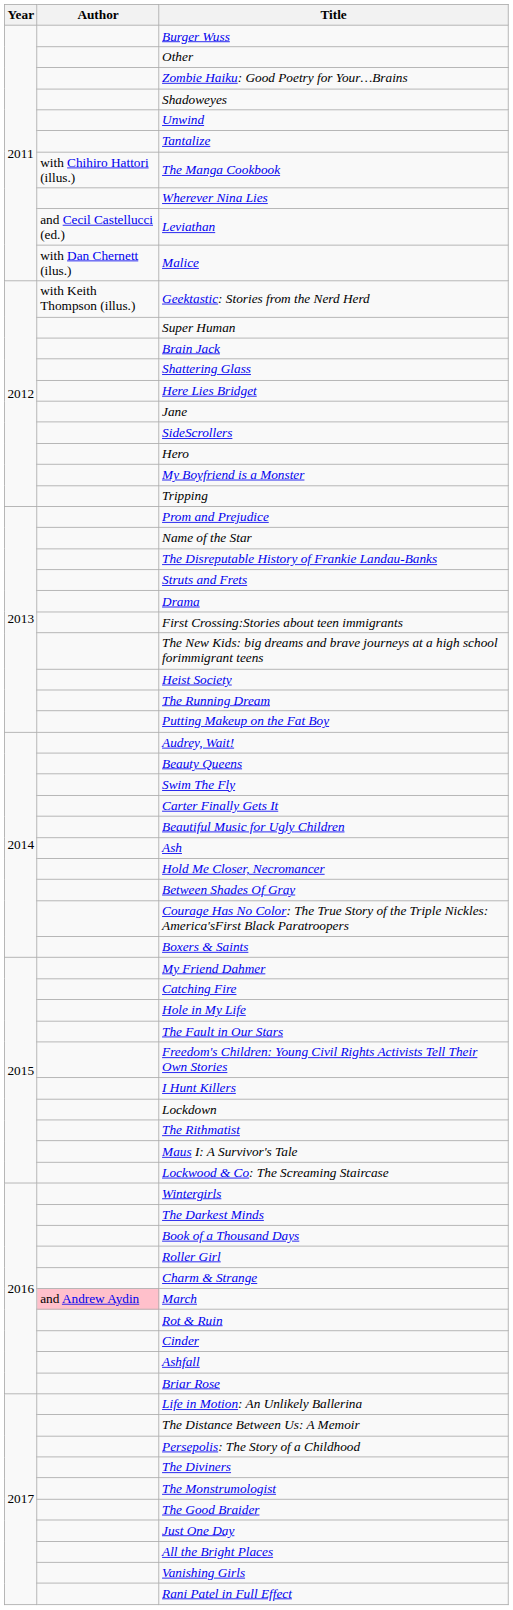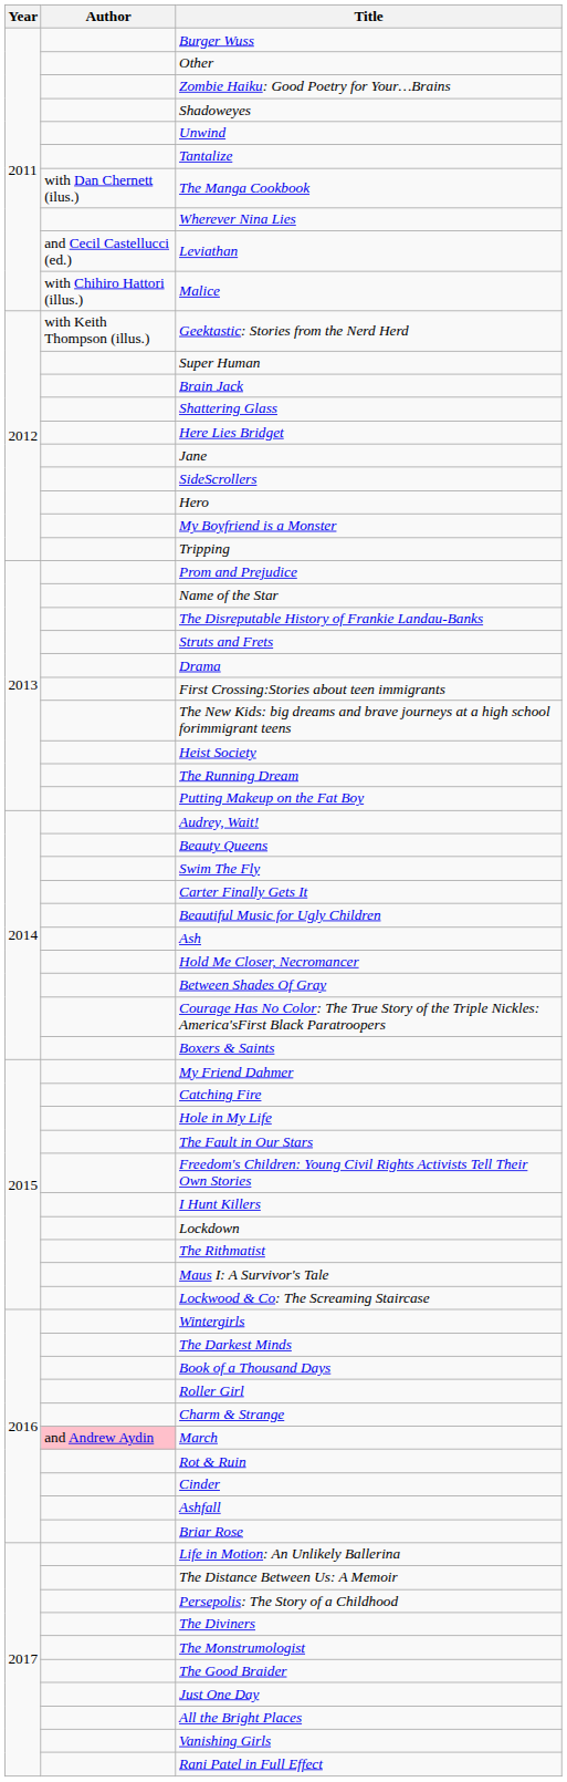 <table class="wikitable sortable">
 <tr>
 <th>Year</th>
 <th>Author</th>
 <th>Title</th>
 </tr>
 <tr>
 <td rowspan="10">2011</td>
 <td></td>
 <td><em><a href='#'>Burger Wuss</a></em></td>
 </tr>
 <tr>
 <td></td>
 <td><em>Other</em></td>
 </tr>
 <tr>
 <td></td>
 <td><em><a href='#'>Zombie Haiku</a>: Good Poetry for Your…Brains</em></td>
 </tr>
 <tr>
 <td></td>
 <td><em>Shadoweyes</em></td>
 </tr>
 <tr>
 <td></td>
 <td><a href='#'><em>Unwind</em></a></td>
 </tr>
 <tr>
 <td></td>
 <td><a href='#'><em>Tantalize</em></a></td>
 </tr>
 <tr>
-<td> with <a href='#'>Chihiro Hattori</a> (illus.)</td>
+<td> with <a href='#'>Dan Chernett</a> (ilus.)</td>
 <td><em><a href='#'>The Manga Cookbook</a></em></td>
 </tr>
 <tr>
 <td></td>
 <td><em><a href='#'>Wherever Nina Lies</a></em></td>
 </tr>
 <tr>
 <td> and <a href='#'>Cecil Castellucci</a> (ed.)</td>
 <td><a href='#'><em>Leviathan</em></a></td>
 </tr>
 <tr>
-<td> with <a href='#'>Dan Chernett</a> (ilus.)</td>
+<td> with <a href='#'>Chihiro Hattori</a> (illus.)</td>
 <td><a href='#'><em>Malice</em></a></td>
 </tr>
 <tr>
 <td rowspan="10">2012</td>
 <td> with Keith Thompson (illus.)</td>
 <td><em><a href='#'>Geektastic</a>: Stories from the Nerd Herd</em></td>
 </tr>
 <tr>
 <td></td>
 <td><em>Super Human</em></td>
 </tr>
 <tr>
 <td></td>
 <td><em><a href='#'>Brain Jack</a></em></td>
 </tr>
 <tr>
 <td></td>
 <td><em><a href='#'>Shattering Glass</a></em></td>
 </tr>
 <tr>
 <td></td>
 <td><em><a href='#'>Here Lies Bridget</a></em></td>
 </tr>
 <tr>
 <td></td>
 <td><em>Jane</em></td>
 </tr>
 <tr>
 <td></td>
 <td><em><a href='#'>SideScrollers</a></em></td>
 </tr>
 <tr>
 <td></td>
 <td><em>Hero</em></td>
 </tr>
 <tr>
 <td></td>
 <td><em><a href='#'>My Boyfriend is a Monster</a></em></td>
 </tr>
 <tr>
 <td></td>
 <td><em>Tripping</em></td>
 </tr>
 <tr>
 <td rowspan="10">2013</td>
 <td></td>
 <td><em><a href='#'>Prom and Prejudice</a></em></td>
 </tr>
 <tr>
 <td></td>
 <td><em>Name of the Star</em></td>
 </tr>
 <tr>
 <td></td>
 <td><em><a href='#'>The Disreputable History of Frankie Landau-Banks</a></em></td>
 </tr>
 <tr>
 <td></td>
 <td><em><a href='#'>Struts and Frets</a></em></td>
 </tr>
 <tr>
 <td></td>
 <td><a href='#'><em>Drama</em></a></td>
 </tr>
 <tr>
 <td></td>
 <td><em>First Crossing:Stories about teen immigrants</em></td>
 </tr>
 <tr>
 <td></td>
 <td><em>The New Kids: big dreams and brave journeys at a high school forimmigrant teens</em></td>
 </tr>
 <tr>
 <td></td>
 <td><em><a href='#'>Heist Society</a></em></td>
 </tr>
 <tr>
 <td></td>
 <td><em><a href='#'>The Running Dream</a></em></td>
 </tr>
 <tr>
 <td></td>
 <td><em><a href='#'>Putting Makeup on the Fat Boy</a></em></td>
 </tr>
 <tr>
 <td rowspan="10">2014</td>
 <td></td>
 <td><em><a href='#'>Audrey, Wait!</a></em></td>
 </tr>
 <tr>
 <td></td>
 <td><a href='#'><em>Beauty Queens</em></a></td>
 </tr>
 <tr>
 <td></td>
 <td><em><a href='#'>Swim The Fly</a></em></td>
 </tr>
 <tr>
 <td></td>
 <td><em><a href='#'>Carter Finally Gets It</a></em></td>
 </tr>
 <tr>
 <td></td>
 <td><a href='#'><em>Beautiful Music for Ugly Children</em></a></td>
 </tr>
 <tr>
 <td></td>
 <td><a href='#'><em>Ash</em></a></td>
 </tr>
 <tr>
 <td></td>
 <td><em><a href='#'>Hold Me Closer, Necromancer</a></em></td>
 </tr>
 <tr>
 <td></td>
 <td><a href='#'><em>Between Shades Of Gray</em></a></td>
 </tr>
 <tr>
 <td></td>
 <td><em><a href='#'>Courage Has No Color</a>: The True Story of the Triple Nickles: America'sFirst Black Paratroopers</em></td>
 </tr>
 <tr>
 <td></td>
 <td><a href='#'><em>Boxers & Saints</em></a></td>
 </tr>
 <tr>
 <td rowspan="10">2015</td>
 <td></td>
 <td><em><a href='#'>My Friend Dahmer</a></em></td>
 </tr>
 <tr>
 <td></td>
 <td><em><a href='#'>Catching Fire</a></em></td>
 </tr>
 <tr>
 <td></td>
 <td><em><a href='#'>Hole in My Life</a></em></td>
 </tr>
 <tr>
 <td></td>
 <td><em><a href='#'>The Fault in Our Stars</a></em></td>
 </tr>
 <tr>
 <td></td>
 <td><em><a href='#'>Freedom's Children: Young Civil Rights Activists Tell Their Own Stories</a></em></td>
 </tr>
 <tr>
 <td></td>
 <td><em><a href='#'>I Hunt Killers</a></em></td>
 </tr>
 <tr>
 <td></td>
 <td><em>Lockdown</em></td>
 </tr>
 <tr>
 <td></td>
 <td><a href='#'><em>The Rithmatist</em></a></td>
 </tr>
 <tr>
 <td></td>
 <td><em><a href='#'>Maus</a> I: A Survivor's Tale</em></td>
 </tr>
 <tr>
 <td></td>
 <td><em><a href='#'>Lockwood & Co</a>: The Screaming Staircase</em></td>
 </tr>
 <tr>
 <td rowspan="10">2016</td>
 <td></td>
 <td><em><a href='#'>Wintergirls</a></em></td>
 </tr>
 <tr>
 <td></td>
 <td><em><a href='#'>The Darkest Minds</a></em></td>
 </tr>
 <tr>
 <td></td>
 <td><em><a href='#'>Book of a Thousand Days</a></em></td>
 </tr>
 <tr>
 <td></td>
 <td><em><a href='#'>Roller Girl</a></em></td>
 </tr>
 <tr>
 <td></td>
 <td><em><a href='#'>Charm & Strange</a></em></td>
 </tr>
 <tr>
 <td style="background: pink;"> and <a href='#'>Andrew Aydin</a></td>
 <td><a href='#'><em>March</em></a></td>
 </tr>
 <tr>
 <td></td>
 <td><em><a href='#'>Rot & Ruin</a></em></td>
 </tr>
 <tr>
 <td></td>
 <td><em><a href='#'>Cinder</a></em></td>
 </tr>
 <tr>
 <td></td>
 <td><em><a href='#'>Ashfall</a></em></td>
 </tr>
 <tr>
 <td></td>
 <td><em><a href='#'>Briar Rose</a></em></td>
 </tr>
 <tr>
 <td rowspan="10">2017</td>
 <td></td>
 <td><em><a href='#'>Life in Motion</a>: An Unlikely Ballerina</em></td>
 </tr>
 <tr>
 <td></td>
 <td><em>The Distance Between Us: A Memoir</em></td>
 </tr>
 <tr>
 <td></td>
 <td><em><a href='#'>Persepolis</a>: The Story of a Childhood</em></td>
 </tr>
 <tr>
 <td></td>
 <td><a href='#'><em>The Diviners</em></a></td>
 </tr>
 <tr>
 <td></td>
 <td><em><a href='#'>The Monstrumologist</a></em></td>
 </tr>
 <tr>
 <td></td>
 <td><em><a href='#'>The Good Braider</a></em></td>
 </tr>
 <tr>
 <td></td>
 <td><a href='#'><em>Just One Day</em></a></td>
 </tr>
 <tr>
 <td></td>
 <td><em><a href='#'>All the Bright Places</a></em></td>
 </tr>
 <tr>
 <td></td>
 <td><em><a href='#'>Vanishing Girls</a></em></td>
 </tr>
 <tr>
 <td></td>
 <td><em><a href='#'>Rani Patel in Full Effect</a></em></td>
 </tr>
 </table>
